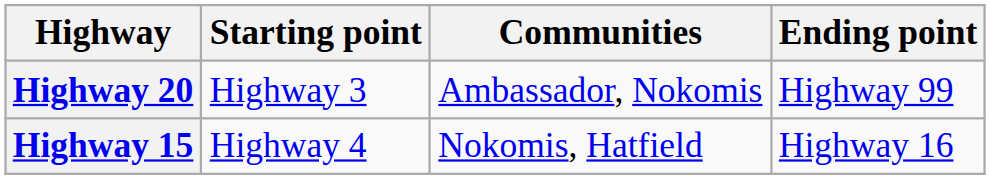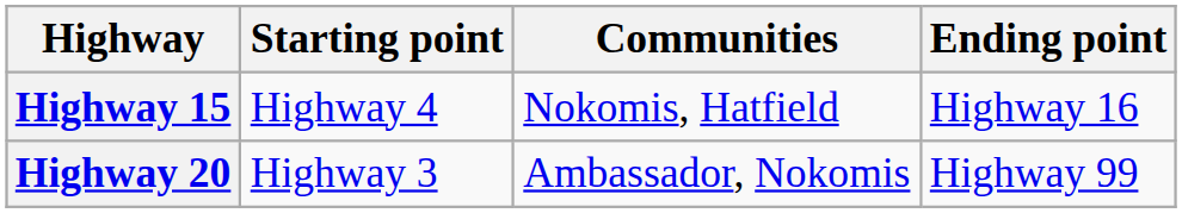 <table class="wikitable"  style="margin:0 auto;">
 <tr>
 <th>Highway</th>
 <th>Starting point</th>
 <th>Communities</th>
 <th>Ending point</th>
 </tr>
 <tr>
+<th><a href='#'>Highway 15</a></th>
+<td><a href='#'>Highway 4</a></td>
+<td><a href='#'>Nokomis</a>, <a href='#'>Hatfield</a></td>
+<td><a href='#'>Highway 16</a></td>
+</tr>
+<tr>
 <th><a href='#'>Highway 20</a></th>
 <td><a href='#'>Highway 3</a></td>
 <td><a href='#'>Ambassador</a>, <a href='#'>Nokomis</a></td>
 <td><a href='#'>Highway 99</a></td>
 </tr>
-<tr>
-<th><a href='#'>Highway 15</a></th>
-<td><a href='#'>Highway 4</a></td>
-<td><a href='#'>Nokomis</a>, <a href='#'>Hatfield</a></td>
-<td><a href='#'>Highway 16</a></td>
-</tr>
 </table>
